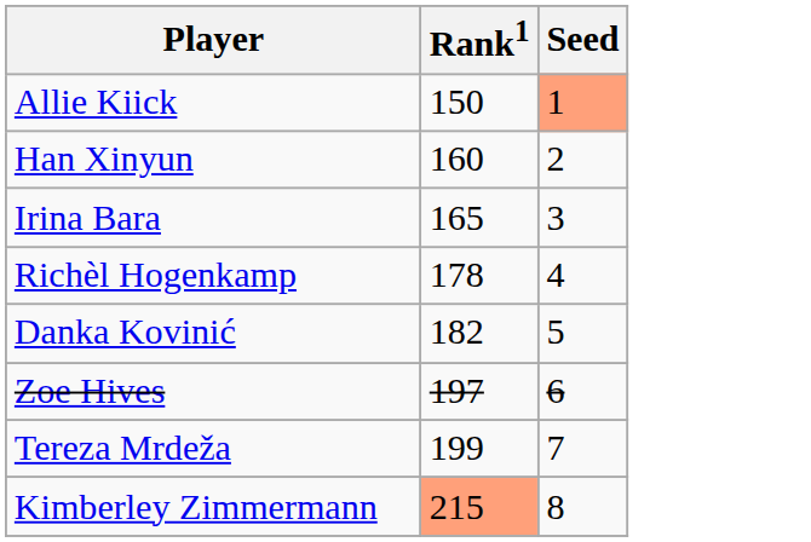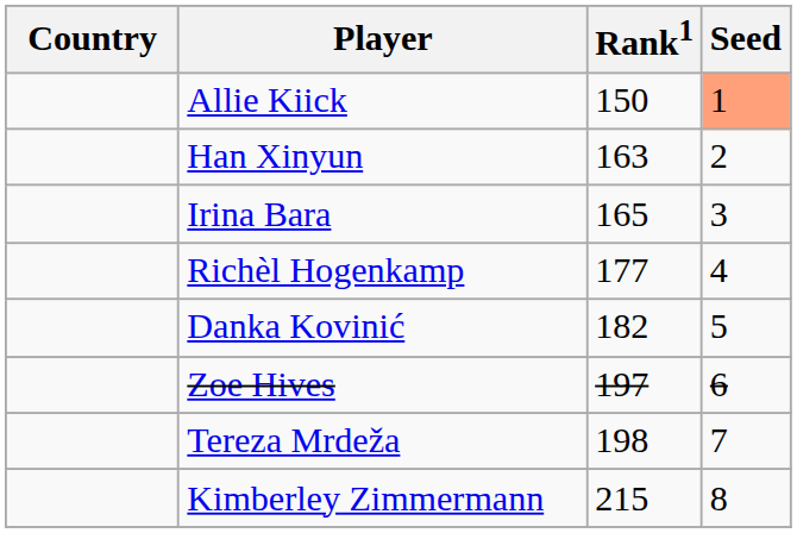 <table class="sortable wikitable">
 <tr>
+<th width="70">Country</th>
 <th width="175">Player</th>
 <th>Rank<sup>1</sup></th>
 <th>Seed</th>
 </tr>
 <tr>
+<td></td>
 <td><a href='#'>Allie Kiick</a></td>
 <td>150</td>
 <td style="background: lightsalmon;">1</td>
 </tr>
 <tr>
+<td></td>
 <td><a href='#'>Han Xinyun</a></td>
-<td>160</td>
+<td>163</td>
 <td>2</td>
 </tr>
 <tr>
+<td></td>
 <td><a href='#'>Irina Bara</a></td>
 <td>165</td>
 <td>3</td>
 </tr>
 <tr>
+<td></td>
 <td><a href='#'>Richèl Hogenkamp</a></td>
-<td>178</td>
+<td>177</td>
 <td>4</td>
 </tr>
 <tr>
+<td></td>
 <td><a href='#'>Danka Kovinić</a></td>
 <td>182</td>
 <td>5</td>
 </tr>
 <tr>
+<td><s></s></td>
 <td><s><a href='#'>Zoe Hives</a></s></td>
 <td><s>197</s></td>
 <td><s>6</s></td>
 </tr>
 <tr>
+<td></td>
 <td><a href='#'>Tereza Mrdeža</a></td>
-<td>199</td>
+<td>198</td>
 <td>7</td>
 </tr>
 <tr>
+<td></td>
 <td><a href='#'>Kimberley Zimmermann</a></td>
-<td style="background: lightsalmon;">215</td>
+<td>215</td>
 <td>8</td>
 </tr>
 </table>
